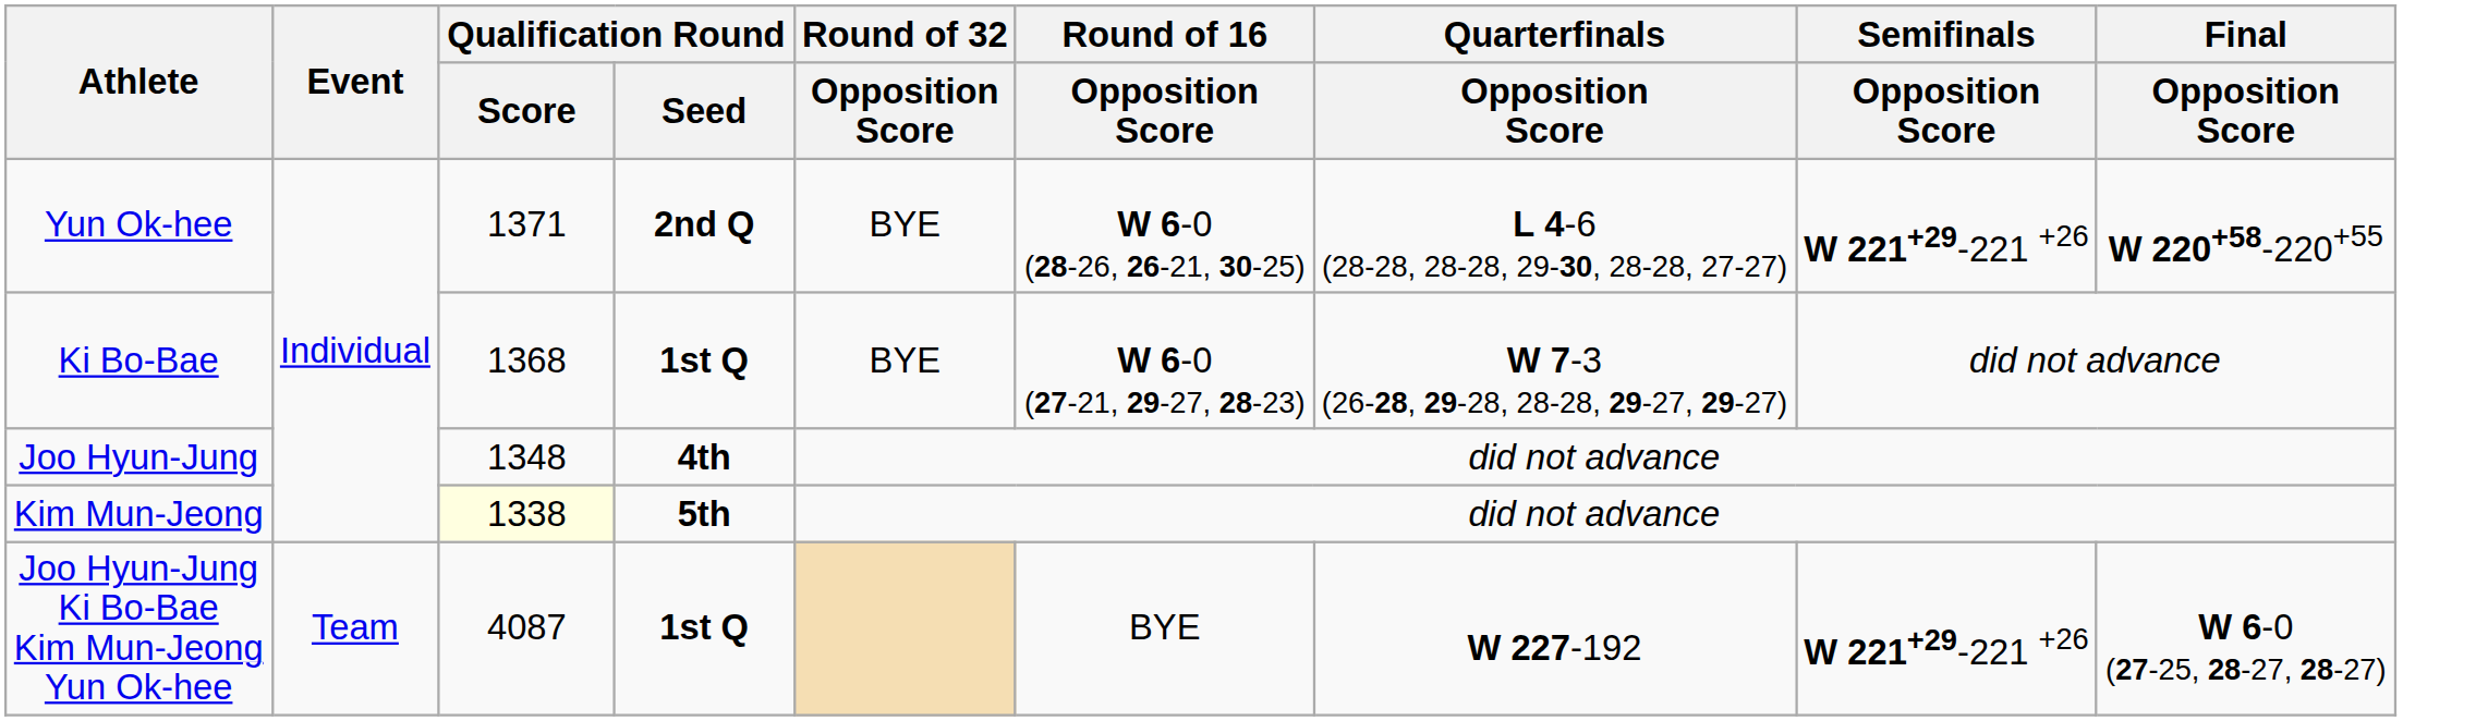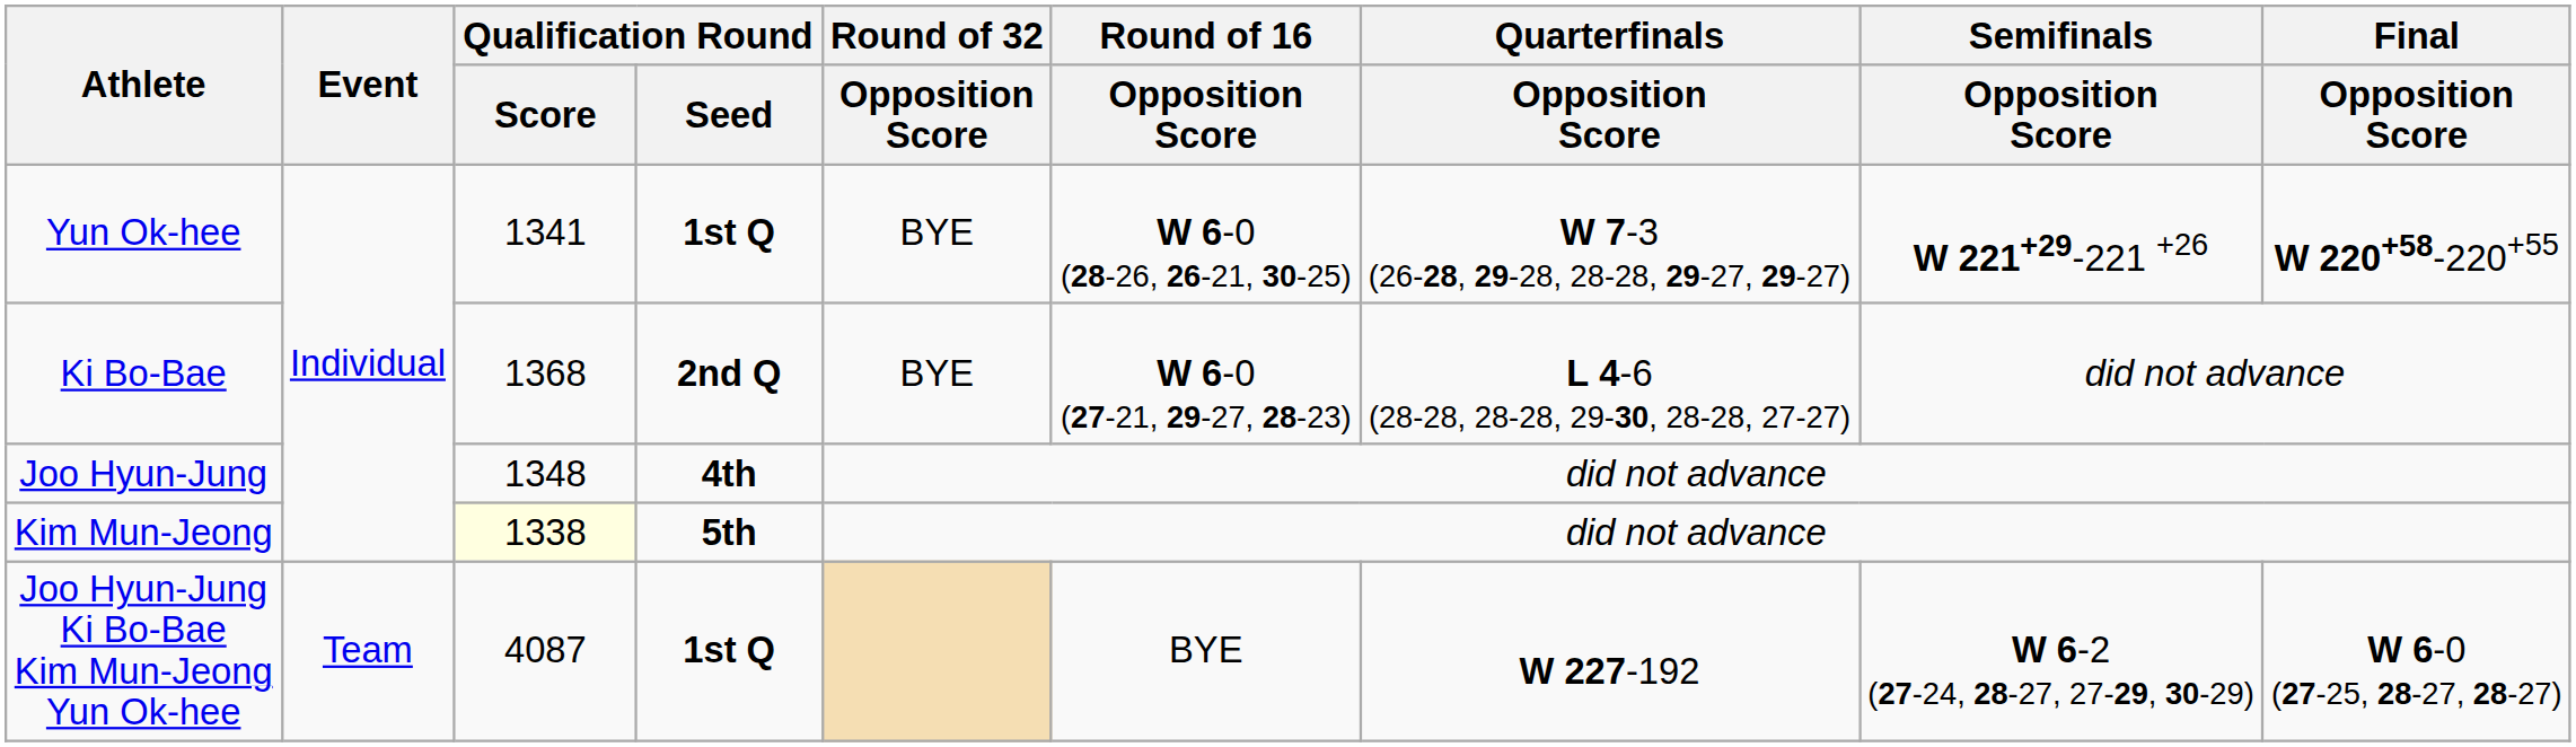 <table class="wikitable" style="font-size:90%; text-align:center;">
 <tr>
 <th rowspan="2">Athlete</th>
 <th rowspan="2">Event</th>
 <th colspan="2">Qualification Round</th>
 <th>Round of 32</th>
 <th>Round of 16</th>
 <th>Quarterfinals</th>
 <th>Semifinals</th>
 <th>Final</th>
 </tr>
 <tr>
 <th>Score</th>
 <th>Seed</th>
 <th>Opposition<br>Score</th>
 <th>Opposition<br>Score</th>
 <th>Opposition<br>Score</th>
 <th>Opposition<br>Score</th>
 <th>Opposition<br>Score</th>
 </tr>
 <tr>
 <td><a href='#'>Yun Ok-hee</a></td>
 <td rowspan=4><a href='#'>Individual</a></td>
-<td align=center>1371</td>
-<td align=center><strong>2nd Q</strong></td>
+<td align=center>1341</td>
+<td align=center><strong>1st Q</strong></td>
 <td align=center>BYE</td>
 <td align=center><br><strong>W</strong> <strong>6</strong>-0<br><small>(<strong>28</strong>-26, <strong>26</strong>-21, <strong>30</strong>-25)</small></td>
-<td align=center><br><strong>L</strong> <strong>4</strong>-6<br><small>(28-28, 28-28, 29-<strong>30</strong>, 28-28, 27-27)</small></td>
+<td align=center><br><strong>W</strong> <strong>7</strong>-3<br><small>(26-<strong>28</strong>, <strong>29</strong>-28, 28-28, <strong>29</strong>-27, <strong>29</strong>-27)</small></td>
 <td align=center><br> <strong>W</strong> <strong>221<sup>+29</sup></strong>-221 <sup>+26</sup></td>
 <td align=center><br> <strong>W</strong> <strong>220<sup>+58</sup></strong>-220<sup>+55</sup></td>
 </tr>
 <tr>
 <td><a href='#'>Ki Bo-Bae</a></td>
 <td align=center>1368</td>
-<td align=center><strong>1st Q</strong></td>
+<td align=center><strong>2nd Q</strong></td>
 <td align=center>BYE</td>
 <td align=center><br><strong>W</strong> <strong>6</strong>-0<br><small>(<strong>27</strong>-21, <strong>29</strong>-27, <strong>28</strong>-23)</small></td>
-<td align=center><br><strong>W</strong> <strong>7</strong>-3<br><small>(26-<strong>28</strong>, <strong>29</strong>-28, 28-28, <strong>29</strong>-27, <strong>29</strong>-27)</small></td>
+<td align=center><br><strong>L</strong> <strong>4</strong>-6<br><small>(28-28, 28-28, 29-<strong>30</strong>, 28-28, 27-27)</small></td>
 <td align=center colspan="7"><em>did not advance</em></td>
 </tr>
 <tr>
 <td><a href='#'>Joo Hyun-Jung</a></td>
 <td align=center>1348</td>
 <td align=center><strong>4th</strong></td>
 <td align=center colspan="7"><em>did not advance</em></td>
 </tr>
 <tr>
 <td><a href='#'>Kim Mun-Jeong</a></td>
 <td align=center style="background: lightyellow;">1338</td>
 <td align=center><strong>5th</strong></td>
 <td align=center colspan="7"><em>did not advance</em></td>
 </tr>
 <tr>
 <td><a href='#'>Joo Hyun-Jung</a><br><a href='#'>Ki Bo-Bae</a><br><a href='#'>Kim Mun-Jeong</a><br><a href='#'>Yun Ok-hee</a></td>
 <td><a href='#'>Team</a></td>
 <td align=center>4087</td>
 <td align=center><strong>1st Q</strong></td>
 <td bgcolor=wheat></td>
 <td align=center>BYE</td>
 <td align=center><br> <strong>W</strong> <strong>227</strong>-192</td>
-<td align=center><br> <strong>W</strong> <strong>221<sup>+29</sup></strong>-221 <sup>+26</sup></td>
+<td align=center><br><strong>W</strong> <strong>6</strong>-2<br><small>(<strong>27</strong>-24, <strong>28</strong>-27, 27-<strong>29</strong>, <strong>30</strong>-29)</small></td>
 <td align=center><br><strong>W</strong> <strong>6</strong>-0<br><small>(<strong>27</strong>-25, <strong>28</strong>-27, <strong>28</strong>-27)</small><br></td>
 </tr>
 </table>
